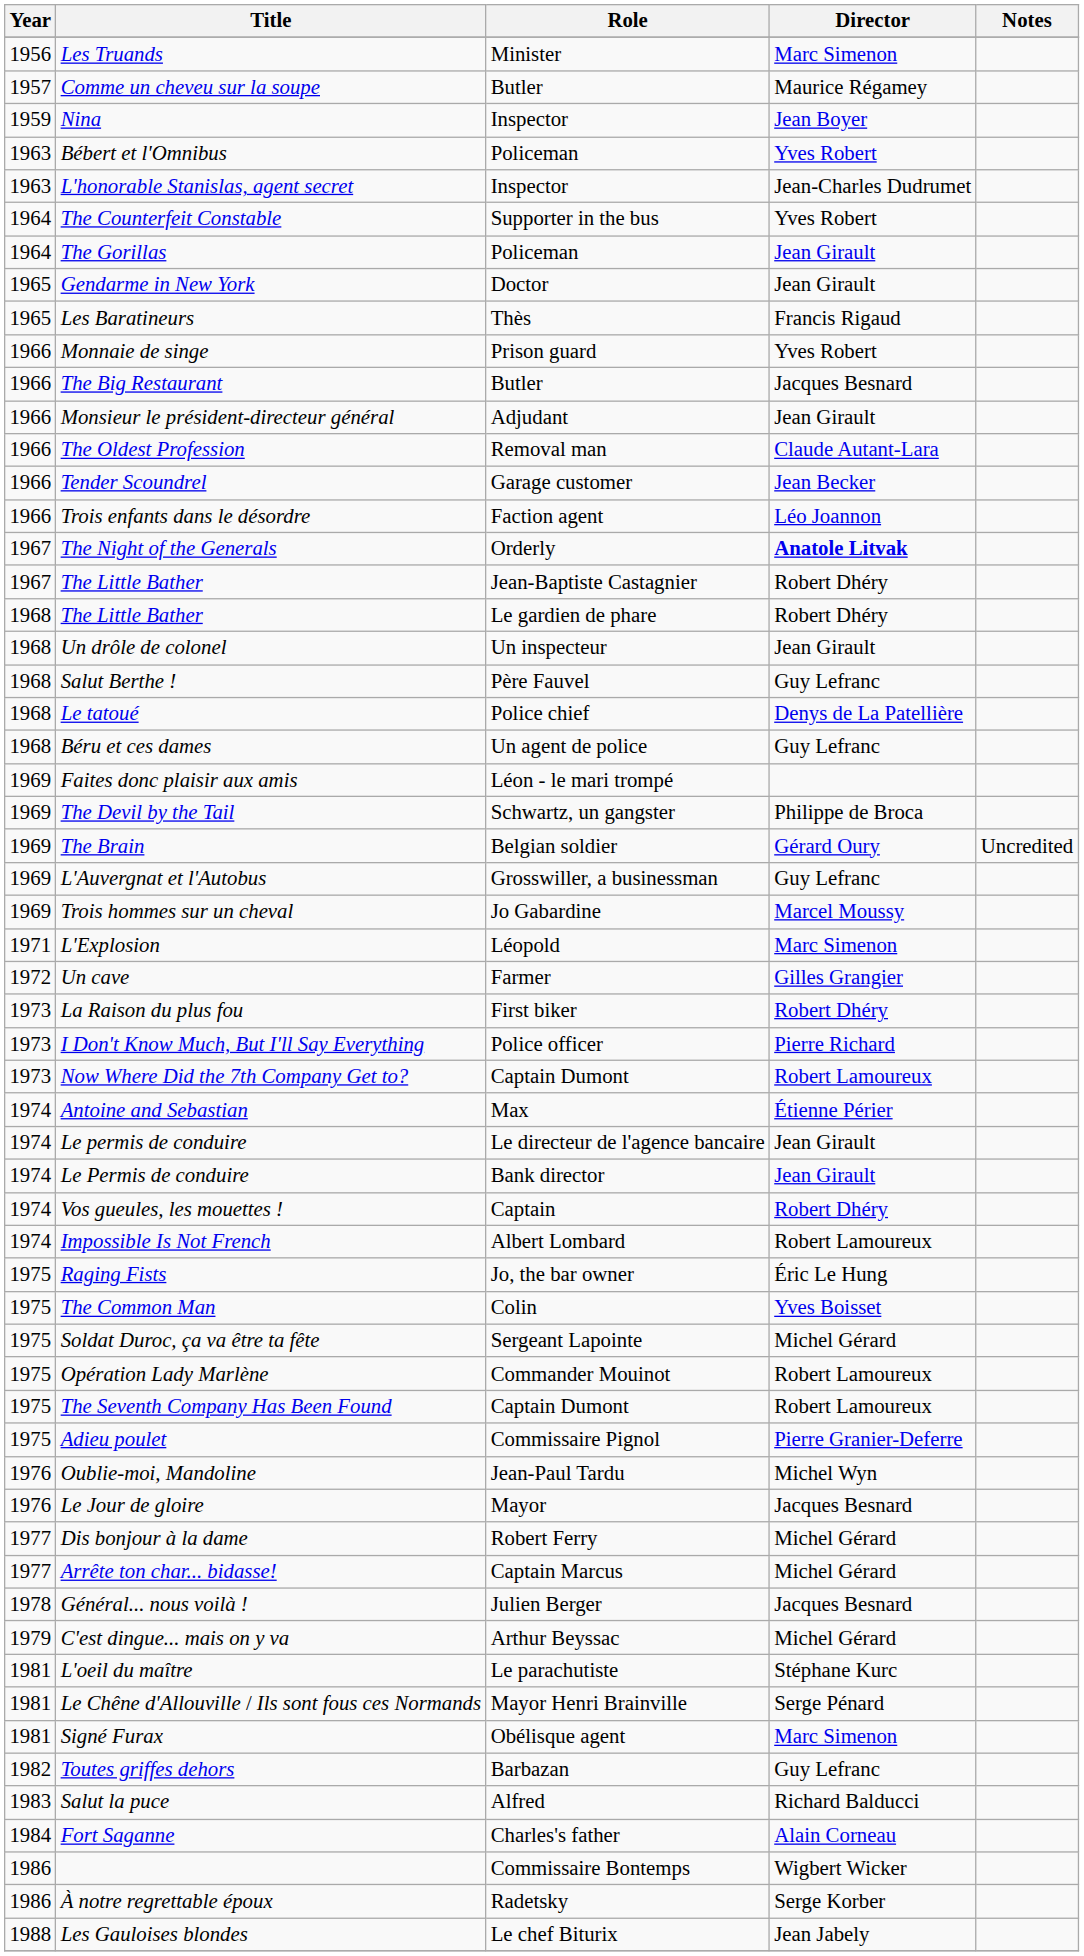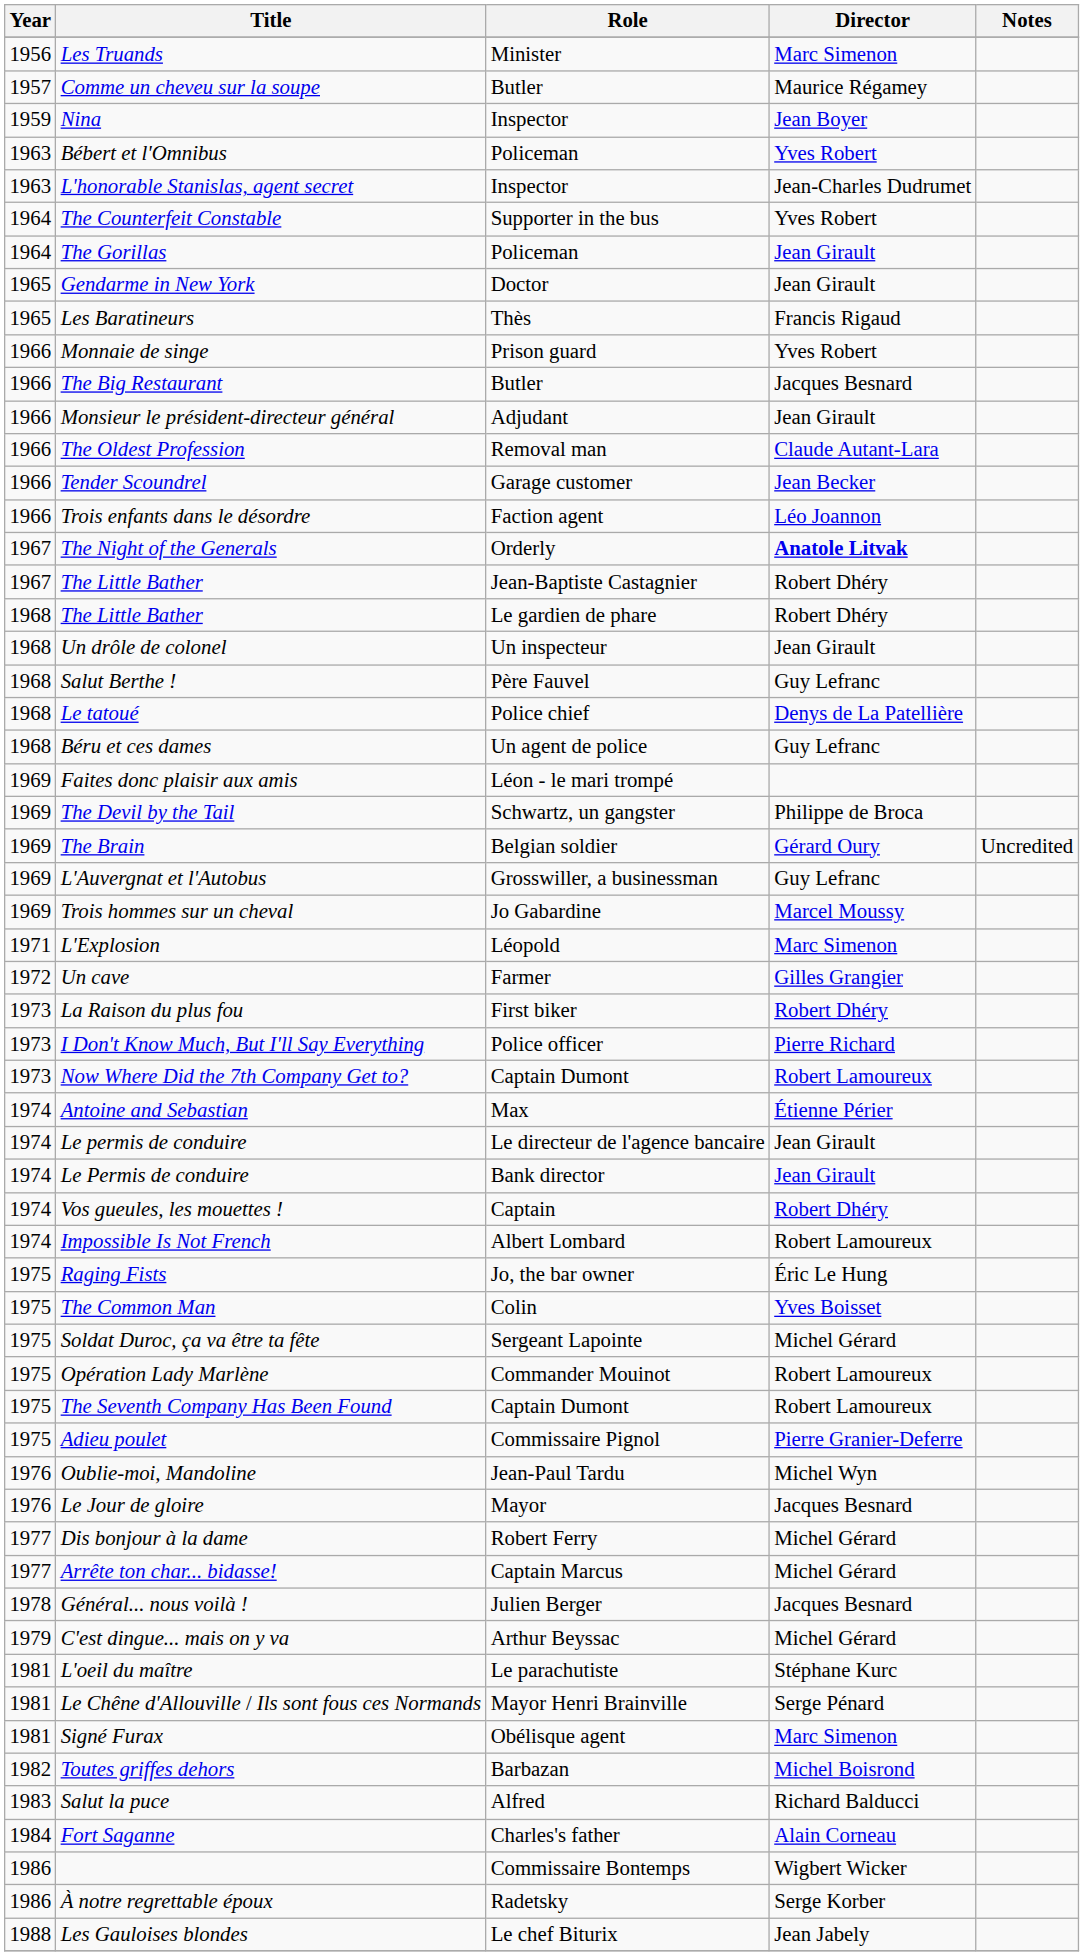 <table class="wikitable sortable">
 <tr>
 <th>Year</th>
 <th>Title</th>
 <th>Role</th>
 <th>Director</th>
 <th>Notes</th>
 </tr>
 <tr>
 </tr>
 <tr>
 <td>1956</td>
 <td><em><a href='#'>Les Truands</a></em></td>
 <td>Minister</td>
 <td><a href='#'>Marc Simenon</a></td>
 <td></td>
 </tr>
 <tr>
 <td>1957</td>
 <td><em><a href='#'>Comme un cheveu sur la soupe</a></em></td>
 <td>Butler</td>
 <td>Maurice Régamey</td>
 <td></td>
 </tr>
 <tr>
 <td>1959</td>
 <td><em><a href='#'>Nina</a></em></td>
 <td>Inspector</td>
 <td><a href='#'>Jean Boyer</a></td>
 <td></td>
 </tr>
 <tr>
 <td>1963</td>
 <td><em>Bébert et l'Omnibus</em></td>
 <td>Policeman</td>
 <td><a href='#'>Yves Robert</a></td>
 <td></td>
 </tr>
 <tr>
 <td>1963</td>
 <td><em><a href='#'>L'honorable Stanislas, agent secret</a></em></td>
 <td>Inspector</td>
 <td>Jean-Charles Dudrumet</td>
 <td></td>
 </tr>
 <tr>
 <td>1964</td>
 <td><em><a href='#'>The Counterfeit Constable</a></em></td>
 <td>Supporter in the bus</td>
 <td>Yves Robert</td>
 <td></td>
 </tr>
 <tr>
 <td>1964</td>
 <td><em><a href='#'>The Gorillas</a></em></td>
 <td>Policeman</td>
 <td><a href='#'>Jean Girault</a></td>
 <td></td>
 </tr>
 <tr>
 <td>1965</td>
 <td><em><a href='#'>Gendarme in New York</a></em></td>
 <td>Doctor</td>
 <td>Jean Girault</td>
 <td></td>
 </tr>
 <tr>
 <td>1965</td>
 <td><em>Les Baratineurs</em></td>
 <td>Thès</td>
 <td>Francis Rigaud</td>
 <td></td>
 </tr>
 <tr>
 <td>1966</td>
 <td><em>Monnaie de singe</em></td>
 <td>Prison guard</td>
 <td>Yves Robert</td>
 <td></td>
 </tr>
 <tr>
 <td>1966</td>
 <td><em><a href='#'>The Big Restaurant</a></em></td>
 <td>Butler</td>
 <td>Jacques Besnard</td>
 <td></td>
 </tr>
 <tr>
 <td>1966</td>
 <td><em>Monsieur le président-directeur général</em></td>
 <td>Adjudant</td>
 <td>Jean Girault</td>
 <td></td>
 </tr>
 <tr>
 <td>1966</td>
 <td><em><a href='#'>The Oldest Profession</a></em></td>
 <td>Removal man</td>
 <td><a href='#'>Claude Autant-Lara</a></td>
 <td></td>
 </tr>
 <tr>
 <td>1966</td>
 <td><em><a href='#'>Tender Scoundrel</a></em></td>
 <td>Garage customer</td>
 <td><a href='#'>Jean Becker</a></td>
 <td></td>
 </tr>
 <tr>
 <td>1966</td>
 <td><em>Trois enfants dans le désordre</em></td>
 <td>Faction agent</td>
 <td><a href='#'>Léo Joannon</a></td>
 <td></td>
 </tr>
 <tr>
 <td>1967</td>
 <td><em><a href='#'>The Night of the Generals</a></em></td>
 <td>Orderly</td>
 <td><strong><a href='#'>Anatole Litvak</a></strong></td>
 <td></td>
 </tr>
 <tr>
 <td>1967</td>
 <td><em><a href='#'>The Little Bather</a></em></td>
 <td>Jean-Baptiste Castagnier</td>
 <td>Robert Dhéry</td>
 <td></td>
 </tr>
 <tr>
 <td>1968</td>
 <td><em><a href='#'>The Little Bather</a></em></td>
 <td>Le gardien de phare</td>
 <td>Robert Dhéry</td>
 <td></td>
 </tr>
 <tr>
 <td>1968</td>
 <td><em>Un drôle de colonel</em></td>
 <td>Un inspecteur</td>
 <td>Jean Girault</td>
 <td></td>
 </tr>
 <tr>
 <td>1968</td>
 <td><em>Salut Berthe !</em></td>
 <td>Père Fauvel</td>
 <td>Guy Lefranc</td>
 <td></td>
 </tr>
 <tr>
 <td>1968</td>
 <td><em><a href='#'>Le tatoué</a></em></td>
 <td>Police chief</td>
 <td><a href='#'>Denys de La Patellière</a></td>
 <td></td>
 </tr>
 <tr>
 <td>1968</td>
 <td><em>Béru et ces dames</em></td>
 <td>Un agent de police</td>
 <td>Guy Lefranc</td>
 <td></td>
 </tr>
 <tr>
 <td>1969</td>
 <td><em>Faites donc plaisir aux amis</em></td>
 <td>Léon - le mari trompé</td>
 <td></td>
 <td></td>
 </tr>
 <tr>
 <td>1969</td>
 <td><em><a href='#'>The Devil by the Tail</a></em></td>
 <td>Schwartz, un gangster</td>
 <td>Philippe de Broca</td>
 <td></td>
 </tr>
 <tr>
 <td>1969</td>
 <td><em><a href='#'>The Brain</a></em></td>
 <td>Belgian soldier</td>
 <td><a href='#'>Gérard Oury</a></td>
 <td>Uncredited</td>
 </tr>
 <tr>
 <td>1969</td>
 <td><em>L'Auvergnat et l'Autobus</em></td>
 <td>Grosswiller, a businessman</td>
 <td>Guy Lefranc</td>
 <td></td>
 </tr>
 <tr>
 <td>1969</td>
 <td><em>Trois hommes sur un cheval</em></td>
 <td>Jo Gabardine</td>
 <td><a href='#'>Marcel Moussy</a></td>
 <td></td>
 </tr>
 <tr>
 <td>1971</td>
 <td><em>L'Explosion</em></td>
 <td>Léopold</td>
 <td><a href='#'>Marc Simenon</a></td>
 <td></td>
 </tr>
 <tr>
 <td>1972</td>
 <td><em>Un cave</em></td>
 <td>Farmer</td>
 <td><a href='#'>Gilles Grangier</a></td>
 <td></td>
 </tr>
 <tr>
 <td>1973</td>
 <td><em>La Raison du plus fou</em></td>
 <td>First biker</td>
 <td><a href='#'>Robert Dhéry</a></td>
 <td></td>
 </tr>
 <tr>
 <td>1973</td>
 <td><em><a href='#'>I Don't Know Much, But I'll Say Everything</a></em></td>
 <td>Police officer</td>
 <td><a href='#'>Pierre Richard</a></td>
 <td></td>
 </tr>
 <tr>
 <td>1973</td>
 <td><em><a href='#'>Now Where Did the 7th Company Get to?</a></em></td>
 <td>Captain Dumont</td>
 <td><a href='#'>Robert Lamoureux</a></td>
 <td></td>
 </tr>
 <tr>
 <td>1974</td>
 <td><em><a href='#'>Antoine and Sebastian</a></em></td>
 <td>Max</td>
 <td><a href='#'>Étienne Périer</a></td>
 <td></td>
 </tr>
 <tr>
 <td>1974</td>
 <td><em>Le permis de conduire</em></td>
 <td>Le directeur de l'agence bancaire</td>
 <td>Jean Girault</td>
 <td></td>
 </tr>
 <tr>
 <td>1974</td>
 <td><em>Le Permis de conduire</em></td>
 <td>Bank director</td>
 <td><a href='#'>Jean Girault</a></td>
 <td></td>
 </tr>
 <tr>
 <td>1974</td>
 <td><em>Vos gueules, les mouettes !</em></td>
 <td>Captain</td>
 <td><a href='#'>Robert Dhéry</a></td>
 <td></td>
 </tr>
 <tr>
 <td>1974</td>
 <td><em><a href='#'>Impossible Is Not French</a></em></td>
 <td>Albert Lombard</td>
 <td>Robert Lamoureux</td>
 <td></td>
 </tr>
 <tr>
 <td>1975</td>
 <td><em><a href='#'>Raging Fists</a></em></td>
 <td>Jo, the bar owner</td>
 <td>Éric Le Hung</td>
 <td></td>
 </tr>
 <tr>
 <td>1975</td>
 <td><em><a href='#'>The Common Man</a></em></td>
 <td>Colin</td>
 <td><a href='#'>Yves Boisset</a></td>
 <td></td>
 </tr>
 <tr>
 <td>1975</td>
 <td><em>Soldat Duroc, ça va être ta fête</em></td>
 <td>Sergeant Lapointe</td>
 <td>Michel Gérard</td>
 <td></td>
 </tr>
 <tr>
 <td>1975</td>
 <td><em>Opération Lady Marlène</em></td>
 <td>Commander Mouinot</td>
 <td>Robert Lamoureux</td>
 <td></td>
 </tr>
 <tr>
 <td>1975</td>
 <td><em><a href='#'>The Seventh Company Has Been Found</a></em></td>
 <td>Captain Dumont</td>
 <td>Robert Lamoureux</td>
 <td></td>
 </tr>
 <tr>
 <td>1975</td>
 <td><em><a href='#'>Adieu poulet</a></em></td>
 <td>Commissaire Pignol</td>
 <td><a href='#'>Pierre Granier-Deferre</a></td>
 <td></td>
 </tr>
 <tr>
 <td>1976</td>
 <td><em>Oublie-moi, Mandoline</em></td>
 <td>Jean-Paul Tardu</td>
 <td>Michel Wyn</td>
 <td></td>
 </tr>
 <tr>
 <td>1976</td>
 <td><em>Le Jour de gloire</em></td>
 <td>Mayor</td>
 <td>Jacques Besnard</td>
 <td></td>
 </tr>
 <tr>
 <td>1977</td>
 <td><em>Dis bonjour à la dame</em></td>
 <td>Robert Ferry</td>
 <td>Michel Gérard</td>
 <td></td>
 </tr>
 <tr>
 <td>1977</td>
 <td><em><a href='#'>Arrête ton char... bidasse!</a></em></td>
 <td>Captain Marcus</td>
 <td>Michel Gérard</td>
 <td></td>
 </tr>
 <tr>
 <td>1978</td>
 <td><em>Général... nous voilà !</em></td>
 <td>Julien Berger</td>
 <td>Jacques Besnard</td>
 <td></td>
 </tr>
 <tr>
 <td>1979</td>
 <td><em>C'est dingue... mais on y va</em></td>
 <td>Arthur Beyssac</td>
 <td>Michel Gérard</td>
 <td></td>
 </tr>
 <tr>
 <td>1981</td>
 <td><em>L'oeil du maître</em></td>
 <td>Le parachutiste</td>
 <td>Stéphane Kurc</td>
 <td></td>
 </tr>
 <tr>
 <td>1981</td>
 <td><em>Le Chêne d'Allouville</em> / <em>Ils sont fous ces Normands</em></td>
 <td>Mayor Henri Brainville</td>
 <td>Serge Pénard</td>
 <td></td>
 </tr>
 <tr>
 <td>1981</td>
 <td><em>Signé Furax</em></td>
 <td>Obélisque agent</td>
 <td><a href='#'>Marc Simenon</a></td>
 <td></td>
 </tr>
 <tr>
 <td>1982</td>
 <td><em><a href='#'>Toutes griffes dehors</a></em></td>
 <td>Barbazan</td>
-<td>Guy Lefranc</td>
+<td><a href='#'>Michel Boisrond</a></td>
 <td></td>
 </tr>
 <tr>
 <td>1983</td>
 <td><em>Salut la puce</em></td>
 <td>Alfred</td>
 <td>Richard Balducci</td>
 <td></td>
 </tr>
 <tr>
 <td>1984</td>
 <td><em><a href='#'>Fort Saganne</a></em></td>
 <td>Charles's father</td>
 <td><a href='#'>Alain Corneau</a></td>
 <td></td>
 </tr>
 <tr>
 <td>1986</td>
 <td><em></em></td>
 <td>Commissaire Bontemps</td>
 <td>Wigbert Wicker</td>
 <td></td>
 </tr>
 <tr>
 <td>1986</td>
 <td><em>À notre regrettable époux</em></td>
 <td>Radetsky</td>
 <td>Serge Korber</td>
 <td></td>
 </tr>
 <tr>
 <td>1988</td>
 <td><em>Les Gauloises blondes</em></td>
 <td>Le chef Biturix</td>
 <td>Jean Jabely</td>
 <td></td>
 </tr>
 <tr>
 </tr>
 </table>
